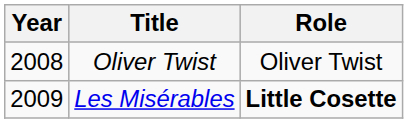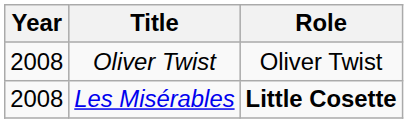 <table class="wikitable" style="text-align:center;">
 <tr>
 <th>Year</th>
 <th>Title</th>
 <th>Role</th>
 </tr>
 <tr>
 <td>2008</td>
 <td><em>Oliver Twist</em></td>
 <td>Oliver Twist</td>
 </tr>
 <tr>
-<td>2009</td>
+<td>2008</td>
 <td><em><a href='#'>Les Misérables</a></em></td>
 <td><strong>Little Cosette</strong></td>
 </tr>
 </table>
